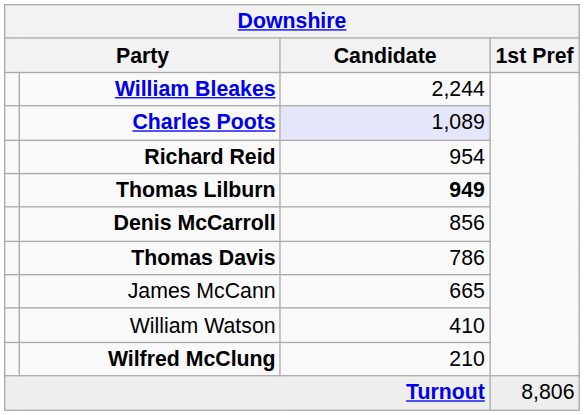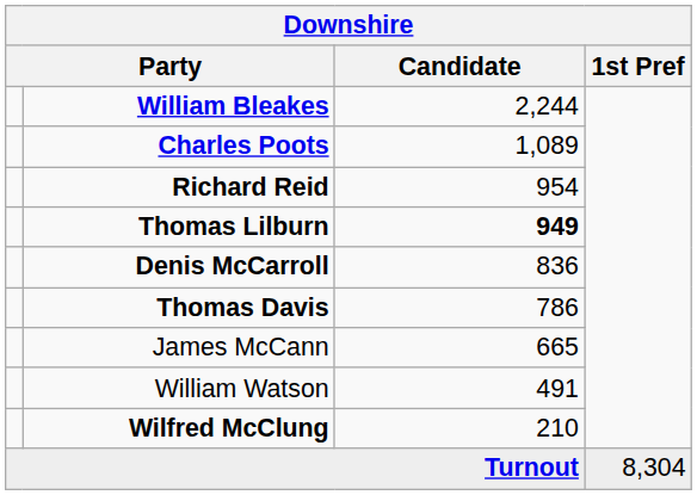 <table class="wikitable">
 <tr>
 <th colspan="4" align="center"><a href='#'>Downshire</a></th>
 </tr>
 <tr>
 <th colspan="2" align="center" width=200>Party</th>
 <th width=150>Candidate</th>
 <th width=60>1st Pref</th>
 </tr>
 <tr>
 <td></td>
 <td align="right"><strong><a href='#'>William Bleakes</a></strong></td>
 <td align="right">2,244</td>
 </tr>
 <tr>
 <td></td>
 <td align="right"><strong><a href='#'>Charles Poots</a></strong></td>
-<td align="right" style="background: lavender;">1,089</td>
+<td align="right">1,089</td>
 </tr>
 <tr>
 <td></td>
 <td align="right"><strong>Richard Reid</strong></td>
 <td align="right">954</td>
 </tr>
 <tr>
 <td></td>
 <td align="right"><strong>Thomas Lilburn</strong></td>
 <td align="right"><strong>949</strong></td>
 </tr>
 <tr>
 <td></td>
 <td align="right"><strong>Denis McCarroll</strong></td>
-<td align="right">856</td>
+<td align="right">836</td>
 </tr>
 <tr>
 <td></td>
 <td align="right"><strong>Thomas Davis</strong></td>
 <td align="right">786</td>
 </tr>
 <tr>
 <td></td>
 <td align="right">James McCann</td>
 <td align="right">665</td>
 </tr>
 <tr>
 <td></td>
 <td align="right">William Watson</td>
-<td align="right">410</td>
+<td align="right">491</td>
 </tr>
 <tr>
 <td></td>
 <td align="right"><strong>Wilfred McClung</strong></td>
 <td align="right">210</td>
 </tr>
 <tr bgcolor="EEEEEE">
 <td colspan=3 align="right"><strong><a href='#'>Turnout</a></strong></td>
-<td align="right">8,806</td>
+<td align="right">8,304</td>
 </tr>
 </table>
